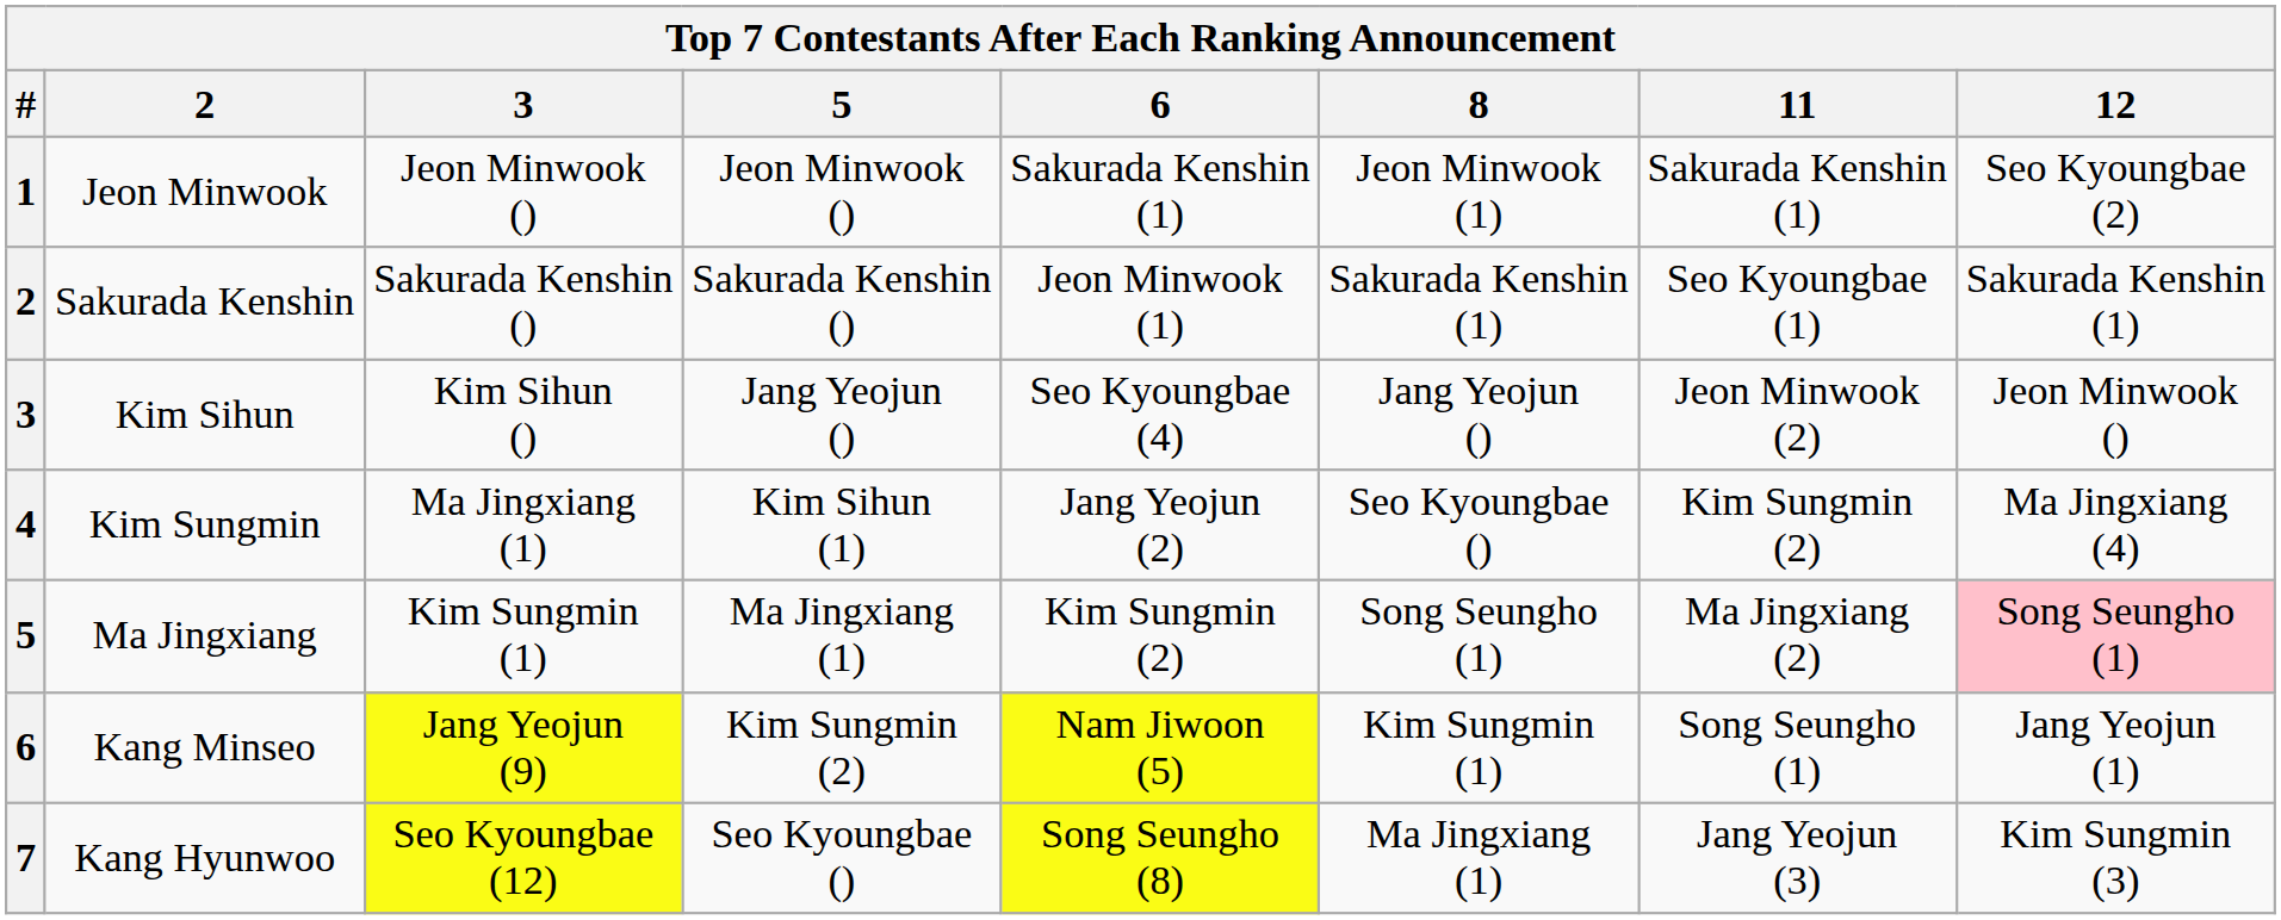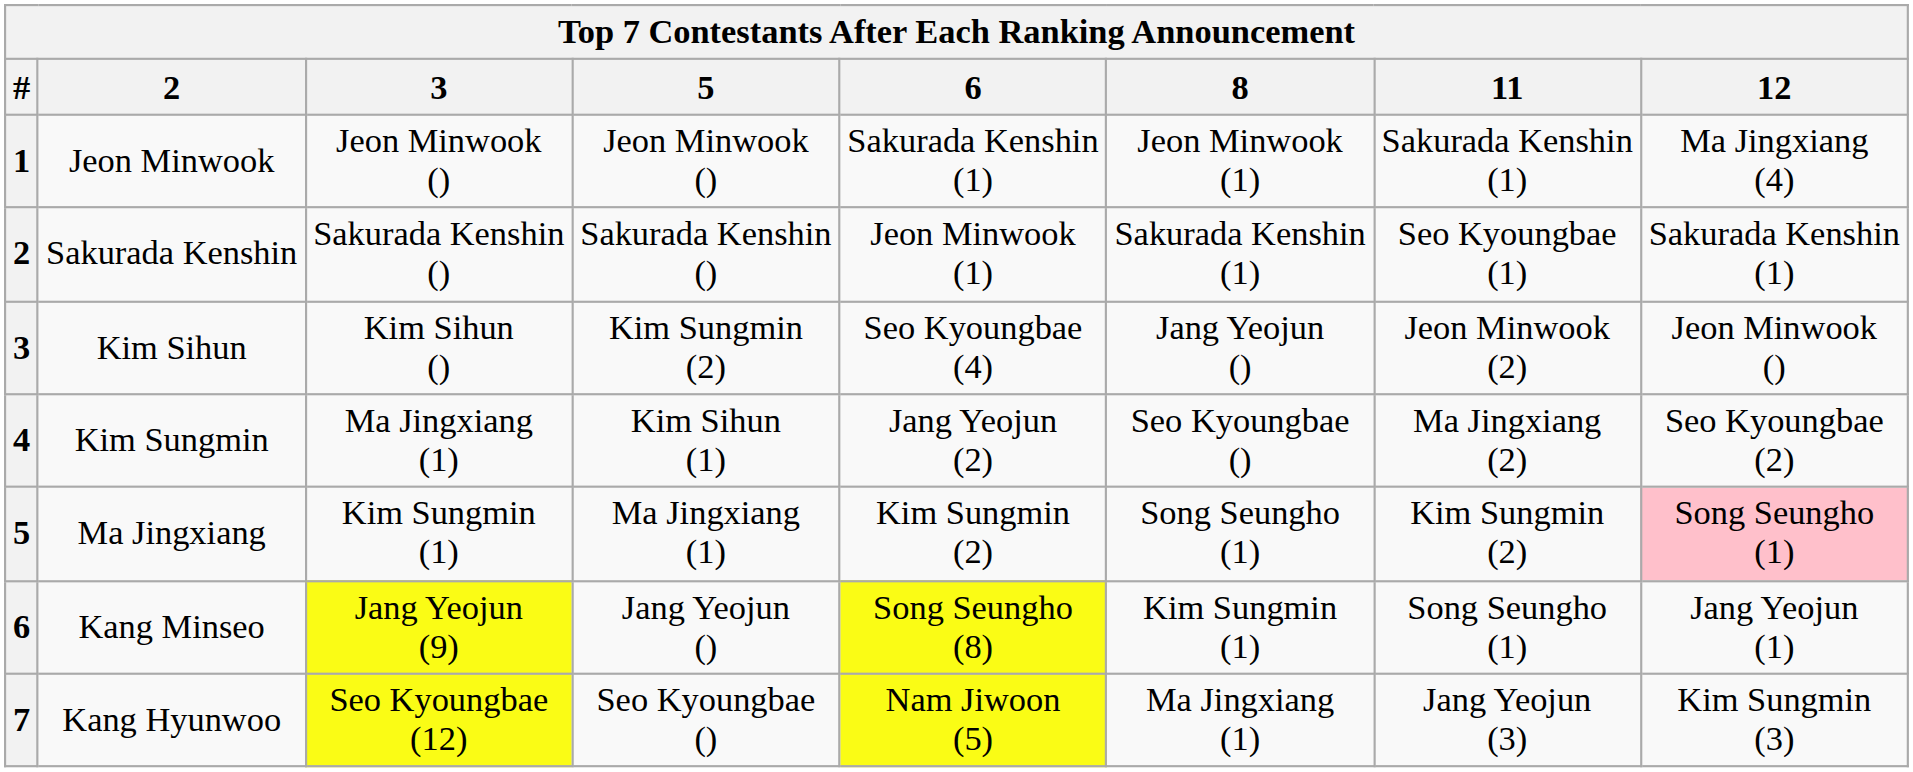 <table class="wikitable mw-collapsible mw-collapsed" style="text-align:center">
 <tr>
 <th colspan="8">Top 7 Contestants After Each Ranking Announcement</th>
 </tr>
 <tr>
 <th scope="col">#</th>
 <th scope="col"> 2</th>
 <th scope="col"> 3</th>
 <th scope="col"> 5</th>
 <th scope="col"> 6</th>
 <th scope="col"> 8</th>
 <th scope="col"> 11</th>
 <th> 12</th>
 </tr>
 <tr>
 <th scope="row">1</th>
 <td>Jeon Minwook</td>
 <td>Jeon Minwook<br>()</td>
 <td>Jeon Minwook<br>()</td>
 <td>Sakurada Kenshin<br>(1)</td>
 <td>Jeon Minwook<br>(1)</td>
 <td>Sakurada Kenshin<br>(1)</td>
-<td>Seo Kyoungbae<br>(2)</td>
+<td>Ma Jingxiang<br>(4)</td>
 </tr>
 <tr>
 <th scope="row">2</th>
 <td>Sakurada Kenshin</td>
 <td>Sakurada Kenshin<br>()</td>
 <td>Sakurada Kenshin<br>()</td>
 <td>Jeon Minwook<br>(1)</td>
 <td>Sakurada Kenshin<br>(1)</td>
 <td>Seo Kyoungbae<br>(1)</td>
 <td>Sakurada Kenshin<br>(1)</td>
 </tr>
 <tr>
 <th scope="row">3</th>
 <td>Kim Sihun</td>
 <td>Kim Sihun<br>()</td>
-<td>Jang Yeojun<br>()</td>
+<td>Kim Sungmin<br>(2)</td>
 <td>Seo Kyoungbae<br>(4)</td>
 <td>Jang Yeojun<br>()</td>
 <td>Jeon Minwook<br>(2)</td>
 <td>Jeon Minwook<br>()</td>
 </tr>
 <tr>
 <th scope="row">4</th>
 <td>Kim Sungmin</td>
 <td>Ma Jingxiang<br>(1)</td>
 <td>Kim Sihun<br>(1)</td>
 <td>Jang Yeojun<br>(2)</td>
 <td>Seo Kyoungbae<br>()</td>
-<td>Kim Sungmin<br>(2)</td>
-<td>Ma Jingxiang<br>(4)</td>
+<td>Ma Jingxiang<br>(2)</td>
+<td>Seo Kyoungbae<br>(2)</td>
 </tr>
 <tr>
 <th scope="row">5</th>
 <td>Ma Jingxiang</td>
 <td>Kim Sungmin<br>(1)</td>
 <td>Ma Jingxiang<br>(1)</td>
 <td>Kim Sungmin<br>(2)</td>
 <td>Song Seungho<br>(1)</td>
-<td>Ma Jingxiang<br>(2)</td>
+<td>Kim Sungmin<br>(2)</td>
 <td style="background: pink;">Song Seungho<br>(1)</td>
 </tr>
 <tr>
 <th scope="row">6</th>
 <td>Kang Minseo</td>
 <td style="background:#fafc15">Jang Yeojun<br>(9)</td>
-<td>Kim Sungmin<br>(2)</td>
-<td style="background:#fafc15">Nam Jiwoon<br>(5)</td>
+<td>Jang Yeojun<br>()</td>
+<td style="background:#fafc15">Song Seungho<br>(8)</td>
 <td>Kim Sungmin<br>(1)</td>
 <td>Song Seungho<br>(1)</td>
 <td>Jang Yeojun<br>(1)</td>
 </tr>
 <tr>
 <th scope="row">7</th>
 <td>Kang Hyunwoo</td>
 <td style="background:#fafc15">Seo Kyoungbae<br>(12)</td>
 <td>Seo Kyoungbae<br>()</td>
-<td style="background:#fafc15">Song Seungho<br>(8)</td>
+<td style="background:#fafc15">Nam Jiwoon<br>(5)</td>
 <td>Ma Jingxiang<br>(1)</td>
 <td>Jang Yeojun<br>(3)</td>
 <td>Kim Sungmin<br>(3)</td>
 </tr>
 </table>
